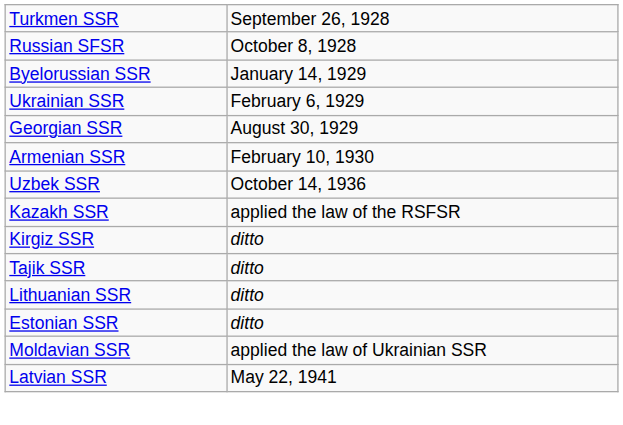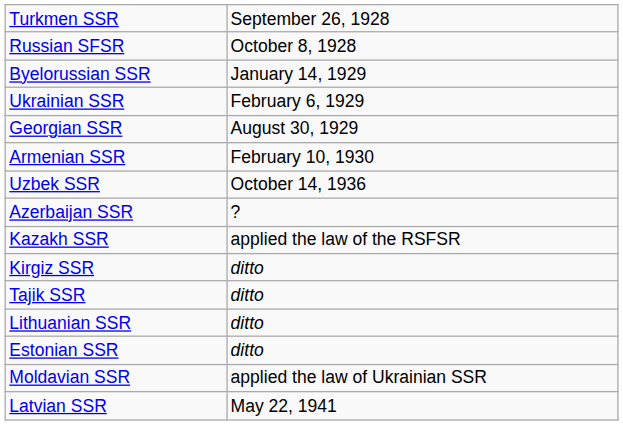 <table class="wikitable" style="float:right; margin:0 0 0.5em 1em; width:35em; max-width:40%; font-size:85%;" cellspacing=0>
 <tr>
 <td><a href='#'>Turkmen SSR</a></td>
 <td>September 26, 1928</td>
 </tr>
 <tr>
 <td><a href='#'>Russian SFSR</a></td>
 <td>October 8, 1928</td>
 </tr>
 <tr>
 <td><a href='#'>Byelorussian SSR</a></td>
 <td>January 14, 1929</td>
 </tr>
 <tr>
 <td><a href='#'>Ukrainian SSR</a></td>
 <td>February 6, 1929</td>
 </tr>
 <tr>
 <td><a href='#'>Georgian SSR</a></td>
 <td>August 30, 1929</td>
 </tr>
 <tr>
 <td><a href='#'>Armenian SSR</a></td>
 <td>February 10, 1930</td>
 </tr>
 <tr>
 <td><a href='#'>Uzbek SSR</a></td>
 <td>October 14, 1936</td>
 </tr>
 <tr>
+<td><a href='#'>Azerbaijan SSR</a></td>
+<td>?</td>
+</tr>
+<tr>
 <td><a href='#'>Kazakh SSR</a></td>
 <td>applied the law of the RSFSR</td>
 </tr>
 <tr>
 <td><a href='#'>Kirgiz SSR</a></td>
 <td><em>ditto</em></td>
 </tr>
 <tr>
 <td><a href='#'>Tajik SSR</a></td>
 <td><em>ditto</em></td>
 </tr>
 <tr>
 <td><a href='#'>Lithuanian SSR</a></td>
 <td><em>ditto</em></td>
 </tr>
 <tr>
 <td><a href='#'>Estonian SSR</a></td>
 <td><em>ditto</em></td>
 </tr>
 <tr>
 <td><a href='#'>Moldavian SSR</a></td>
 <td>applied the law of Ukrainian SSR</td>
 </tr>
 <tr>
 <td><a href='#'>Latvian SSR</a></td>
 <td>May 22, 1941</td>
 </tr>
 </table>
